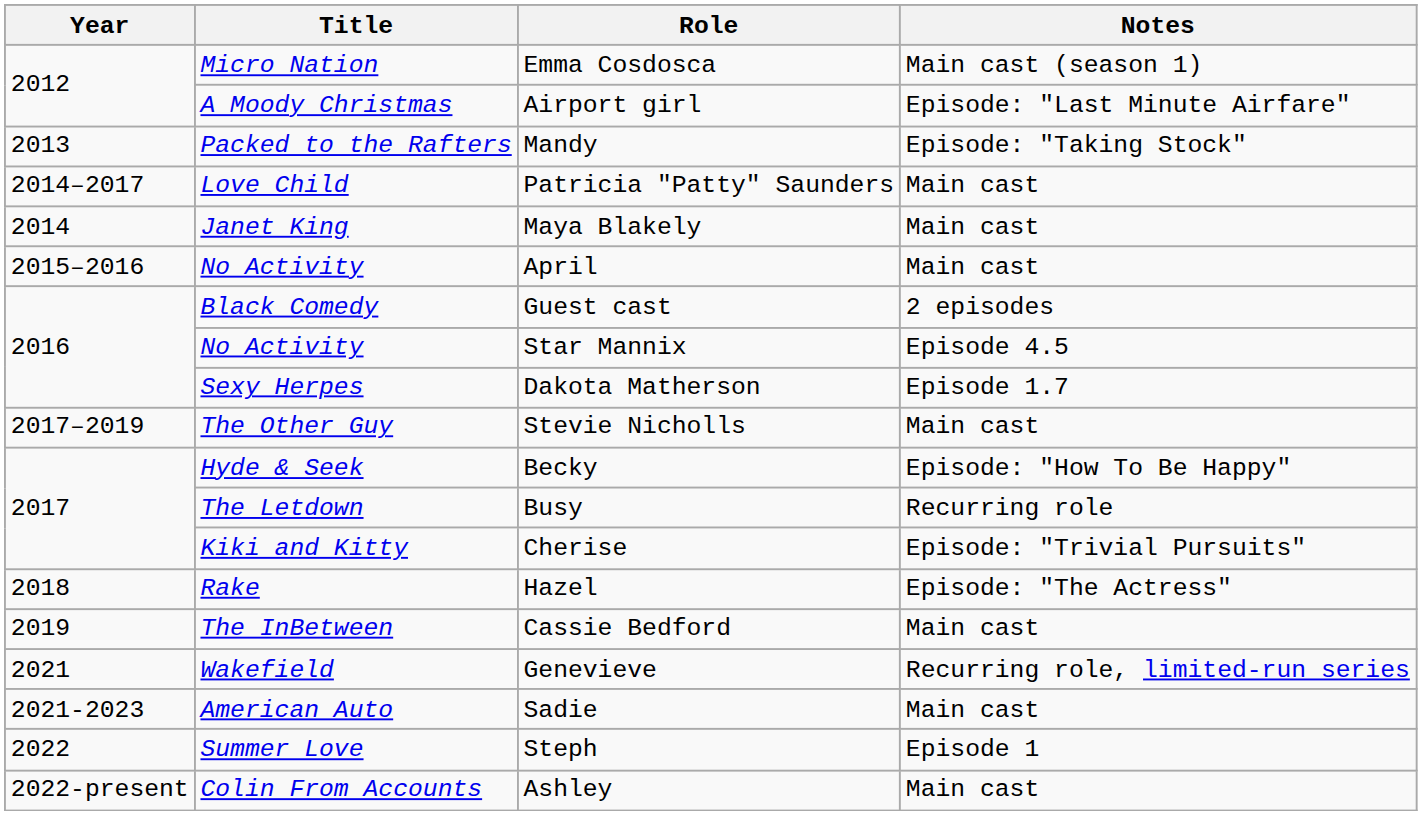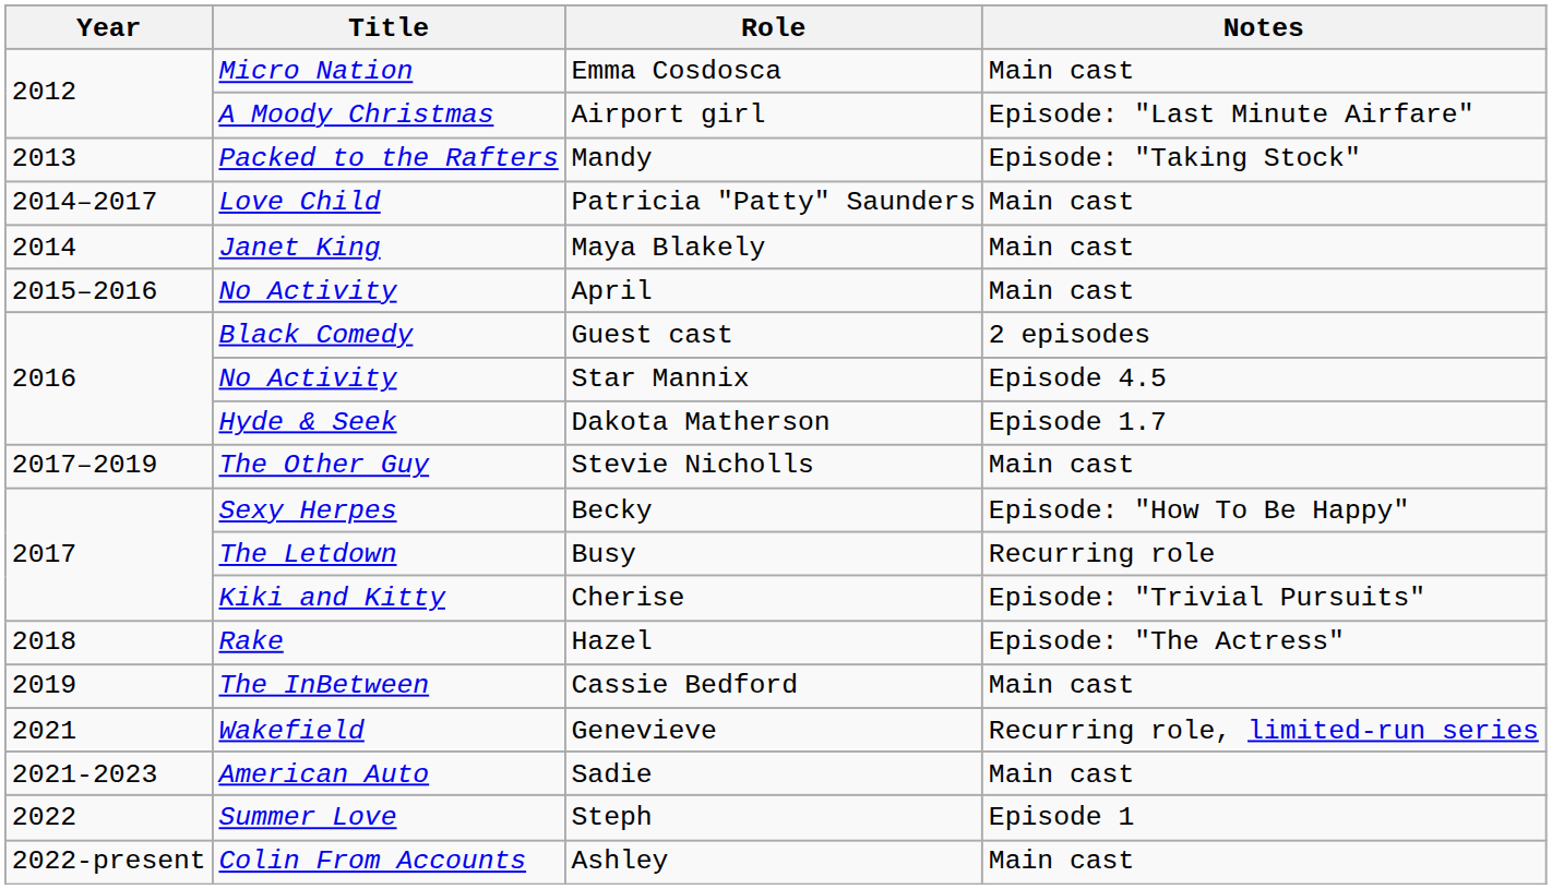 <table class="wikitable sortable">
 <tr>
 <th>Year</th>
 <th>Title</th>
 <th>Role</th>
 <th>Notes</th>
 </tr>
 <tr>
 <td rowspan="2">2012</td>
 <td><em><a href='#'>Micro Nation</a></em></td>
 <td>Emma Cosdosca</td>
-<td>Main cast (season 1)</td>
+<td>Main cast</td>
 </tr>
 <tr>
 <td><em><a href='#'>A Moody Christmas</a></em></td>
 <td>Airport girl</td>
 <td>Episode: "Last Minute Airfare"</td>
 </tr>
 <tr>
 <td>2013</td>
 <td><em><a href='#'>Packed to the Rafters</a></em></td>
 <td>Mandy</td>
 <td>Episode: "Taking Stock"</td>
 </tr>
 <tr>
 <td>2014–2017</td>
 <td><em><a href='#'>Love Child</a></em></td>
 <td>Patricia "Patty" Saunders</td>
 <td>Main cast</td>
 </tr>
 <tr>
 <td>2014</td>
 <td><em><a href='#'>Janet King</a></em></td>
 <td>Maya Blakely</td>
 <td>Main cast</td>
 </tr>
 <tr>
 <td>2015–2016</td>
 <td><em><a href='#'>No Activity</a></em></td>
 <td>April</td>
 <td>Main cast</td>
 </tr>
 <tr>
 <td rowspan="3">2016</td>
 <td><em><a href='#'>Black Comedy</a></em></td>
 <td>Guest cast</td>
 <td>2 episodes</td>
 </tr>
 <tr>
 <td><em><a href='#'>No Activity</a></em></td>
 <td>Star Mannix</td>
 <td>Episode 4.5</td>
 </tr>
 <tr>
-<td><em><a href='#'>Sexy Herpes</a></em></td>
+<td><em><a href='#'>Hyde & Seek</a></em></td>
 <td>Dakota Matherson</td>
 <td>Episode 1.7</td>
 </tr>
 <tr>
 <td>2017–2019</td>
 <td><em><a href='#'>The Other Guy</a></em></td>
 <td>Stevie Nicholls</td>
 <td>Main cast</td>
 </tr>
 <tr>
 <td rowspan="3">2017</td>
-<td><em><a href='#'>Hyde & Seek</a></em></td>
+<td><em><a href='#'>Sexy Herpes</a></em></td>
 <td>Becky</td>
 <td>Episode: "How To Be Happy"</td>
 </tr>
 <tr>
 <td><em><a href='#'>The Letdown</a></em></td>
 <td>Busy</td>
 <td>Recurring role</td>
 </tr>
 <tr>
 <td><em><a href='#'>Kiki and Kitty</a></em></td>
 <td>Cherise</td>
 <td>Episode: "Trivial Pursuits"</td>
 </tr>
 <tr>
 <td>2018</td>
 <td><em><a href='#'>Rake</a></em></td>
 <td>Hazel</td>
 <td>Episode: "The Actress"</td>
 </tr>
 <tr>
 <td>2019</td>
 <td><em><a href='#'>The InBetween</a></em></td>
 <td>Cassie Bedford</td>
 <td>Main cast</td>
 </tr>
 <tr>
 <td>2021</td>
 <td><em><a href='#'>Wakefield</a></em></td>
 <td>Genevieve</td>
 <td>Recurring role, <a href='#'>limited-run series</a></td>
 </tr>
 <tr>
 <td>2021-2023</td>
 <td><em><a href='#'>American Auto</a></em></td>
 <td>Sadie</td>
 <td>Main cast</td>
 </tr>
 <tr>
 <td>2022</td>
 <td><em><a href='#'>Summer Love</a></em></td>
 <td>Steph</td>
 <td>Episode 1</td>
 </tr>
 <tr>
 <td>2022-present</td>
 <td><em><a href='#'>Colin From Accounts</a></em></td>
 <td>Ashley</td>
 <td>Main cast</td>
 </tr>
 </table>
